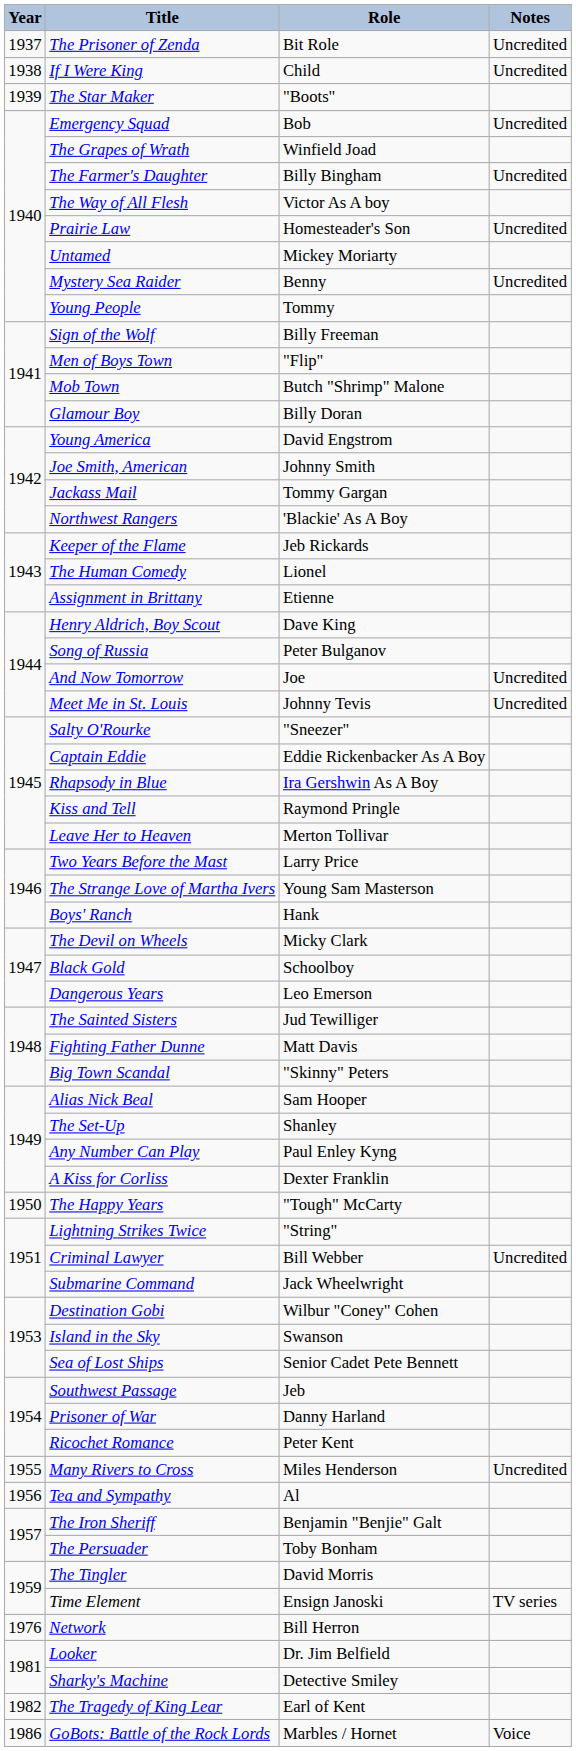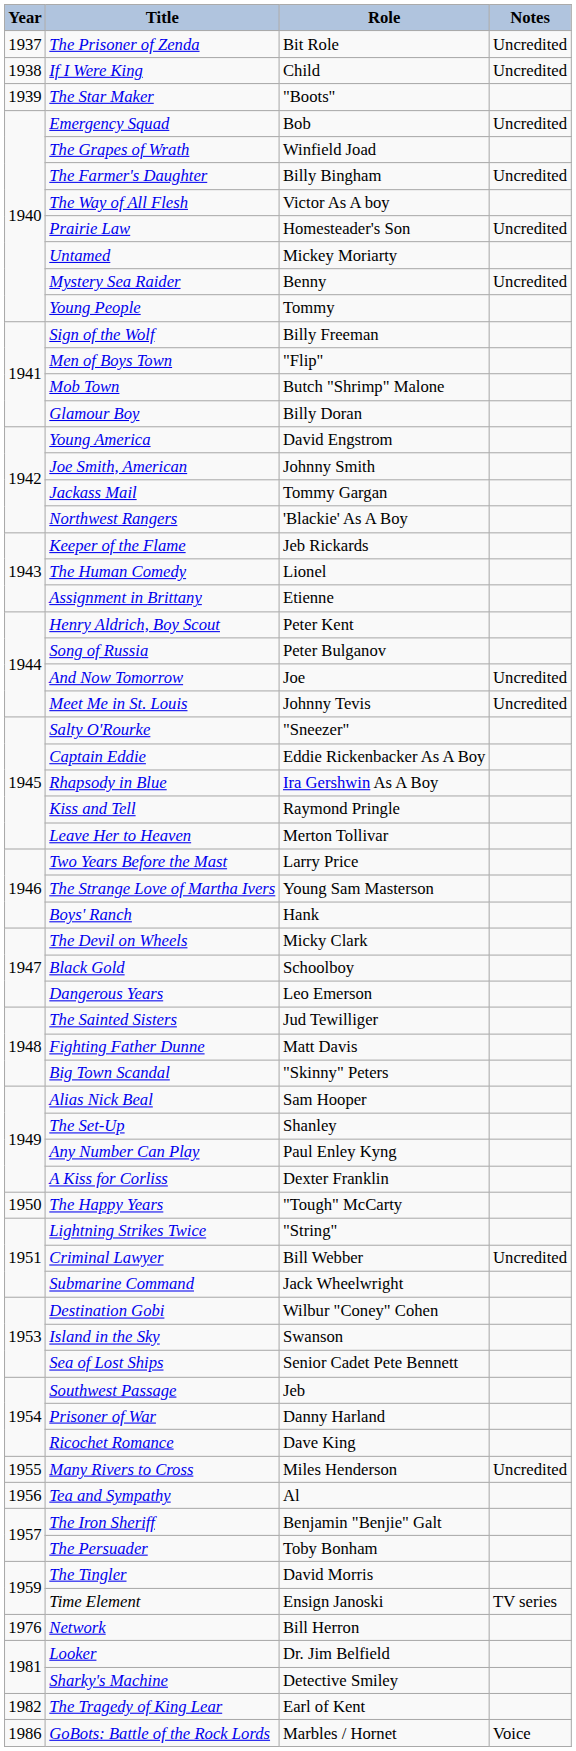 <table class="wikitable">
 <tr>
 <th style="background:#B0C4DE;">Year</th>
 <th style="background:#B0C4DE;">Title</th>
 <th style="background:#B0C4DE;">Role</th>
 <th style="background:#B0C4DE;">Notes</th>
 </tr>
 <tr>
 <td rowspan=1>1937</td>
 <td><em><a href='#'>The Prisoner of Zenda</a></em></td>
 <td>Bit Role</td>
 <td>Uncredited</td>
 </tr>
 <tr>
 <td rowspan=1>1938</td>
 <td><em><a href='#'>If I Were King</a></em></td>
 <td>Child</td>
 <td>Uncredited</td>
 </tr>
 <tr>
 <td rowspan=1>1939</td>
 <td><em><a href='#'>The Star Maker</a></em></td>
 <td>"Boots"</td>
 <td></td>
 </tr>
 <tr>
 <td rowspan=8>1940</td>
 <td><em><a href='#'>Emergency Squad</a></em></td>
 <td>Bob</td>
 <td>Uncredited</td>
 </tr>
 <tr>
 <td><em><a href='#'>The Grapes of Wrath</a></em></td>
 <td>Winfield Joad</td>
 <td></td>
 </tr>
 <tr>
 <td><em><a href='#'>The Farmer's Daughter</a></em></td>
 <td>Billy Bingham</td>
 <td>Uncredited</td>
 </tr>
 <tr>
 <td><em><a href='#'>The Way of All Flesh</a></em></td>
 <td>Victor As A boy</td>
 <td></td>
 </tr>
 <tr>
 <td><em><a href='#'>Prairie Law</a></em></td>
 <td>Homesteader's Son</td>
 <td>Uncredited</td>
 </tr>
 <tr>
 <td><em><a href='#'>Untamed</a></em></td>
 <td>Mickey Moriarty</td>
 <td></td>
 </tr>
 <tr>
 <td><em><a href='#'>Mystery Sea Raider</a></em></td>
 <td>Benny</td>
 <td>Uncredited</td>
 </tr>
 <tr>
 <td><em><a href='#'>Young People</a></em></td>
 <td>Tommy</td>
 <td></td>
 </tr>
 <tr>
 <td rowspan=4>1941</td>
 <td><em><a href='#'>Sign of the Wolf</a></em></td>
 <td>Billy Freeman</td>
 <td></td>
 </tr>
 <tr>
 <td><em><a href='#'>Men of Boys Town</a></em></td>
 <td>"Flip"</td>
 <td></td>
 </tr>
 <tr>
 <td><em><a href='#'>Mob Town</a></em></td>
 <td>Butch "Shrimp" Malone</td>
 <td></td>
 </tr>
 <tr>
 <td><em><a href='#'>Glamour Boy</a></em></td>
 <td>Billy Doran</td>
 <td></td>
 </tr>
 <tr>
 <td rowspan=4>1942</td>
 <td><em><a href='#'>Young America</a></em></td>
 <td>David Engstrom</td>
 <td></td>
 </tr>
 <tr>
 <td><em><a href='#'>Joe Smith, American</a></em></td>
 <td>Johnny Smith</td>
 <td></td>
 </tr>
 <tr>
 <td><em><a href='#'>Jackass Mail</a></em></td>
 <td>Tommy Gargan</td>
 <td></td>
 </tr>
 <tr>
 <td><em><a href='#'>Northwest Rangers</a></em></td>
 <td>'Blackie' As A Boy</td>
 <td></td>
 </tr>
 <tr>
 <td rowspan=3>1943</td>
 <td><em><a href='#'>Keeper of the Flame</a></em></td>
 <td>Jeb Rickards</td>
 <td></td>
 </tr>
 <tr>
 <td><em><a href='#'>The Human Comedy</a></em></td>
 <td>Lionel</td>
 <td></td>
 </tr>
 <tr>
 <td><em><a href='#'>Assignment in Brittany</a></em></td>
 <td>Etienne</td>
 <td></td>
 </tr>
 <tr>
 <td rowspan=4>1944</td>
 <td><em><a href='#'>Henry Aldrich, Boy Scout</a></em></td>
-<td>Dave King</td>
+<td>Peter Kent</td>
 <td></td>
 </tr>
 <tr>
 <td><em><a href='#'>Song of Russia</a></em></td>
 <td>Peter Bulganov</td>
 <td></td>
 </tr>
 <tr>
 <td><em><a href='#'>And Now Tomorrow</a></em></td>
 <td>Joe</td>
 <td>Uncredited</td>
 </tr>
 <tr>
 <td><em><a href='#'>Meet Me in St. Louis</a></em></td>
 <td>Johnny Tevis</td>
 <td>Uncredited</td>
 </tr>
 <tr>
 <td rowspan=5>1945</td>
 <td><em><a href='#'>Salty O'Rourke</a></em></td>
 <td>"Sneezer"</td>
 <td></td>
 </tr>
 <tr>
 <td><em><a href='#'>Captain Eddie</a></em></td>
 <td>Eddie Rickenbacker As A Boy</td>
 <td></td>
 </tr>
 <tr>
 <td><em><a href='#'>Rhapsody in Blue</a></em></td>
 <td><a href='#'>Ira Gershwin</a> As A Boy</td>
 <td></td>
 </tr>
 <tr>
 <td><em><a href='#'>Kiss and Tell</a></em></td>
 <td>Raymond Pringle</td>
 <td></td>
 </tr>
 <tr>
 <td><em><a href='#'>Leave Her to Heaven</a></em></td>
 <td>Merton Tollivar</td>
 <td></td>
 </tr>
 <tr>
 <td rowspan=3>1946</td>
 <td><em><a href='#'>Two Years Before the Mast</a></em></td>
 <td>Larry Price</td>
 <td></td>
 </tr>
 <tr>
 <td><em><a href='#'>The Strange Love of Martha Ivers</a></em></td>
 <td>Young Sam Masterson</td>
 <td></td>
 </tr>
 <tr>
 <td><em><a href='#'>Boys' Ranch</a></em></td>
 <td>Hank</td>
 <td></td>
 </tr>
 <tr>
 <td rowspan=3>1947</td>
 <td><em><a href='#'>The Devil on Wheels</a></em></td>
 <td>Micky Clark</td>
 <td></td>
 </tr>
 <tr>
 <td><em><a href='#'>Black Gold</a></em></td>
 <td>Schoolboy</td>
 <td></td>
 </tr>
 <tr>
 <td><em><a href='#'>Dangerous Years</a></em></td>
 <td>Leo Emerson</td>
 <td></td>
 </tr>
 <tr>
 <td rowspan=3>1948</td>
 <td><em><a href='#'>The Sainted Sisters</a></em></td>
 <td>Jud Tewilliger</td>
 <td></td>
 </tr>
 <tr>
 <td><em><a href='#'>Fighting Father Dunne</a></em></td>
 <td>Matt Davis</td>
 <td></td>
 </tr>
 <tr>
 <td><em><a href='#'>Big Town Scandal</a></em></td>
 <td>"Skinny" Peters</td>
 <td></td>
 </tr>
 <tr>
 <td rowspan=4>1949</td>
 <td><em><a href='#'>Alias Nick Beal</a></em></td>
 <td>Sam Hooper</td>
 <td></td>
 </tr>
 <tr>
 <td><em><a href='#'>The Set-Up</a></em></td>
 <td>Shanley</td>
 <td></td>
 </tr>
 <tr>
 <td><em><a href='#'>Any Number Can Play</a></em></td>
 <td>Paul Enley Kyng</td>
 <td></td>
 </tr>
 <tr>
 <td><em><a href='#'>A Kiss for Corliss</a></em></td>
 <td>Dexter Franklin</td>
 <td></td>
 </tr>
 <tr>
 <td rowspan=1>1950</td>
 <td><em><a href='#'>The Happy Years</a></em></td>
 <td>"Tough" McCarty</td>
 <td></td>
 </tr>
 <tr>
 <td rowspan=3>1951</td>
 <td><em><a href='#'>Lightning Strikes Twice</a></em></td>
 <td>"String"</td>
 <td></td>
 </tr>
 <tr>
 <td><em><a href='#'>Criminal Lawyer</a></em></td>
 <td>Bill Webber</td>
 <td>Uncredited</td>
 </tr>
 <tr>
 <td><em><a href='#'>Submarine Command</a></em></td>
 <td>Jack Wheelwright</td>
 <td></td>
 </tr>
 <tr>
 <td rowspan=3>1953</td>
 <td><em><a href='#'>Destination Gobi</a></em></td>
 <td>Wilbur "Coney" Cohen</td>
 <td></td>
 </tr>
 <tr>
 <td><em><a href='#'>Island in the Sky</a></em></td>
 <td>Swanson</td>
 <td></td>
 </tr>
 <tr>
 <td><em><a href='#'>Sea of Lost Ships</a></em></td>
 <td>Senior Cadet Pete Bennett</td>
 <td></td>
 </tr>
 <tr>
 <td rowspan=3>1954</td>
 <td><em><a href='#'>Southwest Passage</a></em></td>
 <td>Jeb</td>
 <td></td>
 </tr>
 <tr>
 <td><em><a href='#'>Prisoner of War</a></em></td>
 <td>Danny Harland</td>
 <td></td>
 </tr>
 <tr>
 <td><em><a href='#'>Ricochet Romance</a></em></td>
-<td>Peter Kent</td>
+<td>Dave King</td>
 <td></td>
 </tr>
 <tr>
 <td rowspan=1>1955</td>
 <td><em><a href='#'>Many Rivers to Cross</a></em></td>
 <td>Miles Henderson</td>
 <td>Uncredited</td>
 </tr>
 <tr>
 <td rowspan=1>1956</td>
 <td><em><a href='#'>Tea and Sympathy</a></em></td>
 <td>Al</td>
 <td></td>
 </tr>
 <tr>
 <td rowspan=2>1957</td>
 <td><em><a href='#'>The Iron Sheriff</a></em></td>
 <td>Benjamin "Benjie" Galt</td>
 <td></td>
 </tr>
 <tr>
 <td><em><a href='#'>The Persuader</a></em></td>
 <td>Toby Bonham</td>
 <td></td>
 </tr>
 <tr>
 <td rowspan=2>1959</td>
 <td><em><a href='#'>The Tingler</a></em></td>
 <td>David Morris</td>
 <td></td>
 </tr>
 <tr>
 <td><em>Time Element</em></td>
 <td>Ensign Janoski</td>
 <td>TV series</td>
 </tr>
 <tr>
 <td rowspan=1>1976</td>
 <td><em><a href='#'>Network</a></em></td>
 <td>Bill Herron</td>
 <td></td>
 </tr>
 <tr>
 <td rowspan=2>1981</td>
 <td><em><a href='#'>Looker</a></em></td>
 <td>Dr. Jim Belfield</td>
 <td></td>
 </tr>
 <tr>
 <td><em><a href='#'>Sharky's Machine</a></em></td>
 <td>Detective Smiley</td>
 <td></td>
 </tr>
 <tr>
 <td rowspan=1>1982</td>
 <td><em><a href='#'>The Tragedy of King Lear</a></em></td>
 <td>Earl of Kent</td>
 <td></td>
 </tr>
 <tr>
 <td rowspan=1>1986</td>
 <td><em><a href='#'>GoBots: Battle of the Rock Lords</a></em></td>
 <td>Marbles / Hornet</td>
 <td>Voice</td>
 </tr>
 </table>
